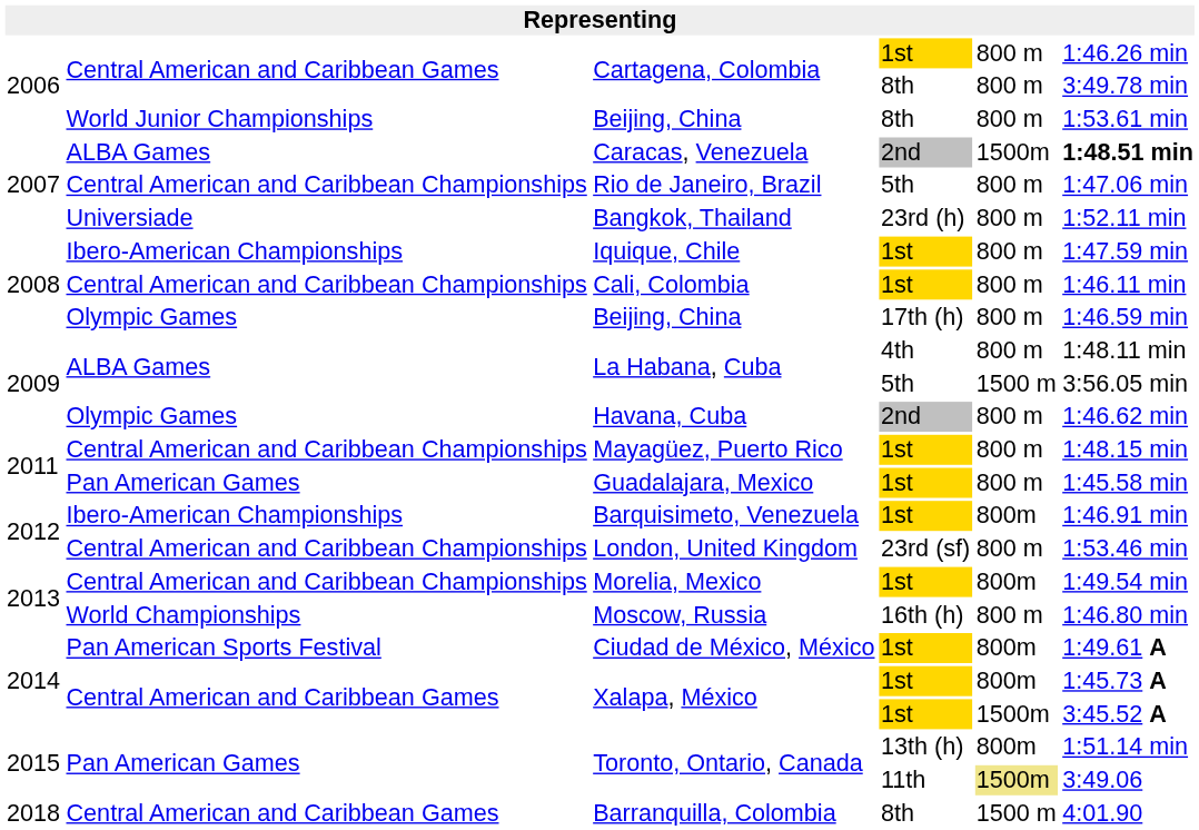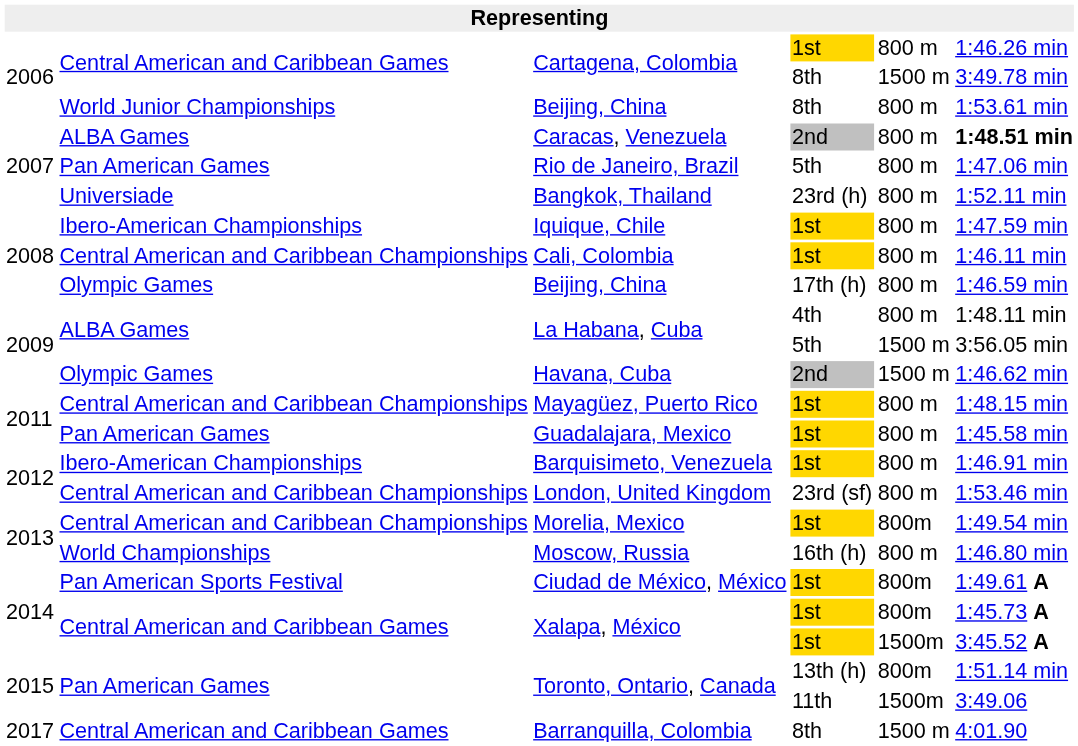 <table>
 <tr>
 <th bgcolor="#eeeeee" colspan="6">Representing </th>
 </tr>
 <tr>
 <td rowspan=3>2006</td>
 <td rowspan=2><a href='#'>Central American and Caribbean Games</a></td>
 <td rowspan=2><a href='#'>Cartagena, Colombia</a></td>
 <td bgcolor=gold>1st</td>
 <td>800 m</td>
 <td><a href='#'>1:46.26 min</a></td>
 </tr>
 <tr>
 <td>8th</td>
-<td>800 m</td>
+<td>1500 m</td>
 <td><a href='#'>3:49.78 min</a></td>
 </tr>
 <tr>
 <td><a href='#'>World Junior Championships</a></td>
 <td><a href='#'>Beijing, China</a></td>
 <td>8th</td>
 <td>800 m</td>
 <td><a href='#'>1:53.61 min</a></td>
 </tr>
 <tr>
 <td rowspan=3>2007</td>
 <td><a href='#'>ALBA Games</a></td>
 <td><a href='#'>Caracas</a>, <a href='#'>Venezuela</a></td>
 <td bgcolor=silver>2nd</td>
-<td>1500m</td>
+<td>800 m</td>
 <td><strong>1:48.51 min</strong></td>
 </tr>
 <tr>
-<td><a href='#'>Central American and Caribbean Championships</a></td>
+<td><a href='#'>Pan American Games</a></td>
 <td><a href='#'>Rio de Janeiro, Brazil</a></td>
 <td>5th</td>
 <td>800 m</td>
 <td><a href='#'>1:47.06 min</a></td>
 </tr>
 <tr>
 <td><a href='#'>Universiade</a></td>
 <td><a href='#'>Bangkok, Thailand</a></td>
 <td>23rd (h)</td>
 <td>800 m</td>
 <td><a href='#'>1:52.11 min</a></td>
 </tr>
 <tr>
 <td rowspan=3>2008</td>
 <td><a href='#'>Ibero-American Championships</a></td>
 <td><a href='#'>Iquique, Chile</a></td>
 <td bgcolor=gold>1st</td>
 <td>800 m</td>
 <td><a href='#'>1:47.59 min</a></td>
 </tr>
 <tr>
 <td><a href='#'>Central American and Caribbean Championships</a></td>
 <td><a href='#'>Cali, Colombia</a></td>
 <td bgcolor=gold>1st</td>
 <td>800 m</td>
 <td><a href='#'>1:46.11 min</a></td>
 </tr>
 <tr>
 <td><a href='#'>Olympic Games</a></td>
 <td><a href='#'>Beijing, China</a></td>
 <td>17th (h)</td>
 <td>800 m</td>
 <td><a href='#'>1:46.59 min</a></td>
 </tr>
 <tr>
 <td rowspan=3>2009</td>
 <td rowspan=2><a href='#'>ALBA Games</a></td>
 <td rowspan=2><a href='#'>La Habana</a>, <a href='#'>Cuba</a></td>
 <td>4th</td>
 <td>800 m</td>
 <td>1:48.11 min</td>
 </tr>
 <tr>
 <td>5th</td>
 <td>1500 m</td>
 <td>3:56.05 min</td>
 </tr>
 <tr>
 <td><a href='#'>Olympic Games</a></td>
 <td><a href='#'>Havana, Cuba</a></td>
 <td bgcolor=silver>2nd</td>
-<td>800 m</td>
+<td>1500 m</td>
 <td><a href='#'>1:46.62 min</a></td>
 </tr>
 <tr>
 <td rowspan=2>2011</td>
 <td><a href='#'>Central American and Caribbean Championships</a></td>
 <td><a href='#'>Mayagüez, Puerto Rico</a></td>
 <td bgcolor=gold>1st</td>
 <td>800 m</td>
 <td><a href='#'>1:48.15 min</a></td>
 </tr>
 <tr>
 <td><a href='#'>Pan American Games</a></td>
 <td><a href='#'>Guadalajara, Mexico</a></td>
 <td bgcolor=gold>1st</td>
 <td>800 m</td>
 <td><a href='#'>1:45.58 min</a></td>
 </tr>
 <tr>
 <td rowspan=2>2012</td>
 <td><a href='#'>Ibero-American Championships</a></td>
 <td><a href='#'>Barquisimeto, Venezuela</a></td>
 <td bgcolor=gold>1st</td>
-<td>800m</td>
+<td>800 m</td>
 <td><a href='#'>1:46.91 min</a></td>
 </tr>
 <tr>
 <td><a href='#'>Central American and Caribbean Championships</a></td>
 <td><a href='#'>London, United Kingdom</a></td>
 <td>23rd (sf)</td>
 <td>800 m</td>
 <td><a href='#'>1:53.46 min</a></td>
 </tr>
 <tr>
 <td rowspan=2>2013</td>
 <td><a href='#'>Central American and Caribbean Championships</a></td>
 <td><a href='#'>Morelia, Mexico</a></td>
 <td bgcolor=gold>1st</td>
 <td>800m</td>
 <td><a href='#'>1:49.54 min</a></td>
 </tr>
 <tr>
 <td><a href='#'>World Championships</a></td>
 <td><a href='#'>Moscow, Russia</a></td>
 <td>16th (h)</td>
 <td>800 m</td>
 <td><a href='#'>1:46.80 min</a></td>
 </tr>
 <tr>
 <td rowspan=3>2014</td>
 <td><a href='#'>Pan American Sports Festival</a></td>
 <td><a href='#'>Ciudad de México</a>, <a href='#'>México</a></td>
 <td bgcolor=gold>1st</td>
 <td>800m</td>
 <td><a href='#'>1:49.61</a> <strong>A</strong></td>
 </tr>
 <tr>
 <td rowspan=2><a href='#'>Central American and Caribbean Games</a></td>
 <td rowspan=2><a href='#'>Xalapa</a>, <a href='#'>México</a></td>
 <td bgcolor=gold>1st</td>
 <td>800m</td>
 <td><a href='#'>1:45.73</a> <strong>A</strong></td>
 </tr>
 <tr>
 <td bgcolor=gold>1st</td>
 <td>1500m</td>
 <td><a href='#'>3:45.52</a> <strong>A</strong></td>
 </tr>
 <tr>
 <td rowspan=2>2015</td>
 <td rowspan=2><a href='#'>Pan American Games</a></td>
 <td rowspan=2><a href='#'>Toronto, Ontario</a>, <a href='#'>Canada</a></td>
 <td>13th (h)</td>
 <td>800m</td>
 <td><a href='#'>1:51.14 min</a></td>
 </tr>
 <tr>
 <td>11th</td>
-<td style="background: khaki;">1500m</td>
+<td>1500m</td>
 <td><a href='#'>3:49.06</a></td>
 </tr>
 <tr>
-<td>2018</td>
+<td>2017</td>
 <td><a href='#'>Central American and Caribbean Games</a></td>
 <td><a href='#'>Barranquilla, Colombia</a></td>
 <td>8th</td>
 <td>1500 m</td>
 <td><a href='#'>4:01.90</a></td>
 </tr>
 </table>
